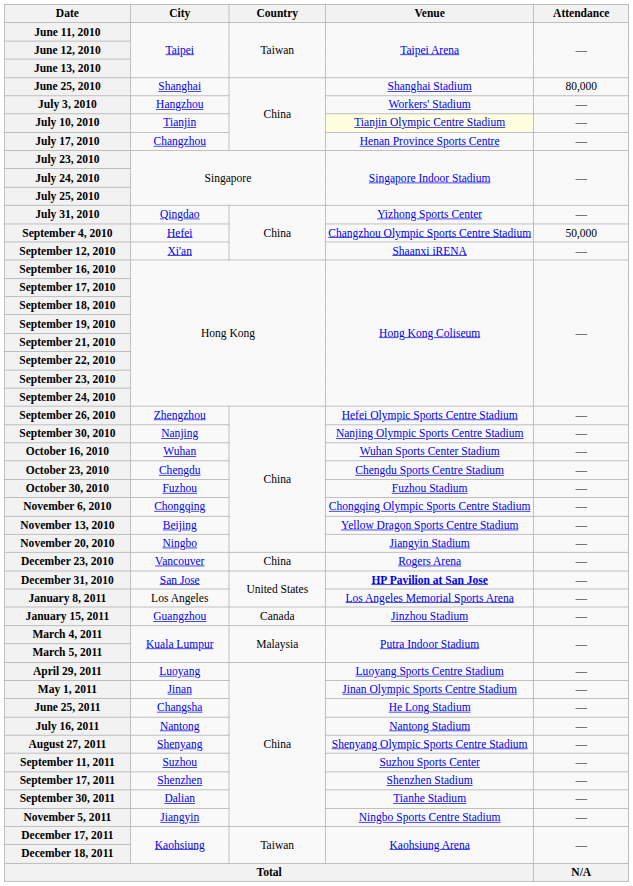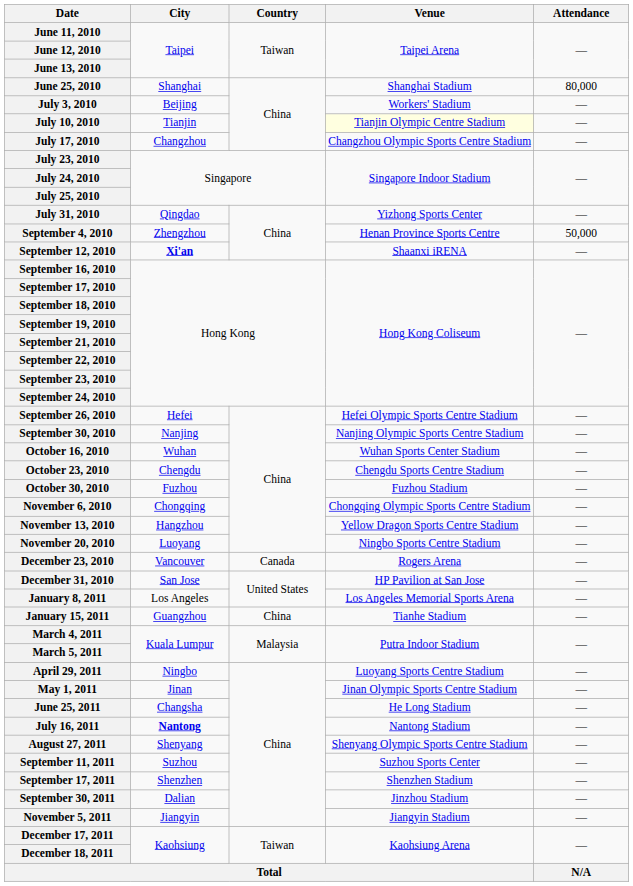 <table class="wikitable plainrowheaders" style="text-align:center;">
 <tr>
 <th scope="col" style="width:12em;">Date</th>
 <th scope="col" style="width:9em;">City</th>
 <th scope="col" style="width:9em;">Country</th>
 <th scope="col" style="width:21em;">Venue</th>
 <th scope="col" style="width:8.5em;">Attendance</th>
 </tr>
 <tr>
 <th scope="row" style="text-align:center">June 11, 2010</th>
 <td rowspan=3><a href='#'>Taipei</a></td>
 <td rowspan=3>Taiwan</td>
 <td rowspan=3><a href='#'>Taipei Arena</a></td>
 <td rowspan="3">—</td>
 </tr>
 <tr>
 <th scope="row" style="text-align:center">June 12, 2010</th>
 </tr>
 <tr>
 <th scope="row" style="text-align:center">June 13, 2010</th>
 </tr>
 <tr>
 <th scope="row" style="text-align:center">June 25, 2010</th>
 <td><a href='#'>Shanghai</a></td>
 <td rowspan=4>China</td>
 <td><a href='#'>Shanghai Stadium</a></td>
 <td>80,000</td>
 </tr>
 <tr>
 <th scope="row" style="text-align:center">July 3, 2010</th>
-<td><a href='#'>Hangzhou</a></td>
+<td><a href='#'>Beijing</a></td>
 <td><a href='#'>Workers' Stadium</a></td>
 <td>—</td>
 </tr>
 <tr>
 <th scope="row" style="text-align:center">July 10, 2010</th>
 <td><a href='#'>Tianjin</a></td>
 <td style="background: lightyellow;"><a href='#'>Tianjin Olympic Centre Stadium</a></td>
 <td>—</td>
 </tr>
 <tr>
 <th scope="row" style="text-align:center">July 17, 2010</th>
 <td><a href='#'>Changzhou</a></td>
-<td><a href='#'>Henan Province Sports Centre</a></td>
+<td><a href='#'>Changzhou Olympic Sports Centre Stadium</a></td>
 <td>—</td>
 </tr>
 <tr>
 <th scope="row" style="text-align:center">July 23, 2010</th>
 <td colspan="2" rowspan="3">Singapore</td>
 <td rowspan=3><a href='#'>Singapore Indoor Stadium</a></td>
 <td rowspan="3">—</td>
 </tr>
 <tr>
 <th scope="row" style="text-align:center">July 24, 2010</th>
 </tr>
 <tr>
 <th scope="row" style="text-align:center">July 25, 2010</th>
 </tr>
 <tr>
 <th scope="row" style="text-align:center">July 31, 2010</th>
 <td><a href='#'>Qingdao</a></td>
 <td rowspan="3">China</td>
 <td><a href='#'>Yizhong Sports Center</a></td>
 <td>—</td>
 </tr>
 <tr>
 <th scope="row" style="text-align:center">September 4, 2010</th>
-<td><a href='#'>Hefei</a></td>
-<td><a href='#'>Changzhou Olympic Sports Centre Stadium</a></td>
+<td><a href='#'>Zhengzhou</a></td>
+<td><a href='#'>Henan Province Sports Centre</a></td>
 <td>50,000</td>
 </tr>
 <tr>
 <th scope="row" style="text-align:center">September 12, 2010</th>
-<td><a href='#'>Xi'an</a></td>
+<td><strong><a href='#'>Xi'an</a></strong></td>
 <td><a href='#'>Shaanxi iRENA</a></td>
 <td>—</td>
 </tr>
 <tr>
 <th scope="row" style="text-align:center">September 16, 2010</th>
 <td colspan="2" rowspan="8">Hong Kong</td>
 <td rowspan=8><a href='#'>Hong Kong Coliseum</a></td>
 <td rowspan="8">—</td>
 </tr>
 <tr>
 <th scope="row" style="text-align:center">September 17, 2010</th>
 </tr>
 <tr>
 <th scope="row" style="text-align:center">September 18, 2010</th>
 </tr>
 <tr>
 <th scope="row" style="text-align:center">September 19, 2010</th>
 </tr>
 <tr>
 <th scope="row" style="text-align:center">September 21, 2010</th>
 </tr>
 <tr>
 <th scope="row" style="text-align:center">September 22, 2010</th>
 </tr>
 <tr>
 <th scope="row" style="text-align:center">September 23, 2010</th>
 </tr>
 <tr>
 <th scope="row" style="text-align:center">September 24, 2010</th>
 </tr>
 <tr>
 <th scope="row" style="text-align:center">September 26, 2010</th>
-<td><a href='#'>Zhengzhou</a></td>
+<td><a href='#'>Hefei</a></td>
 <td rowspan="8">China</td>
 <td><a href='#'>Hefei Olympic Sports Centre Stadium</a></td>
 <td>—</td>
 </tr>
 <tr>
 <th scope="row" style="text-align:center">September 30, 2010</th>
 <td><a href='#'>Nanjing</a></td>
 <td><a href='#'>Nanjing Olympic Sports Centre Stadium</a></td>
 <td>—</td>
 </tr>
 <tr>
 <th scope="row" style="text-align:center">October 16, 2010</th>
 <td><a href='#'>Wuhan</a></td>
 <td><a href='#'>Wuhan Sports Center Stadium</a></td>
 <td>—</td>
 </tr>
 <tr>
 <th scope="row" style="text-align:center">October 23, 2010</th>
 <td><a href='#'>Chengdu</a></td>
 <td><a href='#'>Chengdu Sports Centre Stadium</a></td>
 <td>—</td>
 </tr>
 <tr>
 <th scope="row" style="text-align:center">October 30, 2010</th>
 <td><a href='#'>Fuzhou</a></td>
 <td><a href='#'>Fuzhou Stadium</a></td>
 <td>—</td>
 </tr>
 <tr>
 <th scope="row" style="text-align:center">November 6, 2010</th>
 <td><a href='#'>Chongqing</a></td>
 <td><a href='#'>Chongqing Olympic Sports Centre Stadium</a></td>
 <td>—</td>
 </tr>
 <tr>
 <th scope="row" style="text-align:center">November 13, 2010</th>
-<td><a href='#'>Beijing</a></td>
+<td><a href='#'>Hangzhou</a></td>
 <td><a href='#'>Yellow Dragon Sports Centre Stadium</a></td>
 <td>—</td>
 </tr>
 <tr>
 <th scope="row" style="text-align:center">November 20, 2010</th>
-<td><a href='#'>Ningbo</a></td>
-<td><a href='#'>Jiangyin Stadium</a></td>
+<td><a href='#'>Luoyang</a></td>
+<td><a href='#'>Ningbo Sports Centre Stadium</a></td>
 <td>—</td>
 </tr>
 <tr>
 <th scope="row" style="text-align:center">December 23, 2010</th>
 <td><a href='#'>Vancouver</a></td>
-<td>China</td>
+<td>Canada</td>
 <td><a href='#'>Rogers Arena</a></td>
 <td>—</td>
 </tr>
 <tr>
 <th scope="row" style="text-align:center">December 31, 2010</th>
 <td><a href='#'>San Jose</a></td>
 <td rowspan=2>United States</td>
-<td><strong><a href='#'>HP Pavilion at San Jose</a></strong></td>
+<td><a href='#'>HP Pavilion at San Jose</a></td>
 <td>—</td>
 </tr>
 <tr>
 <th scope="row" style="text-align:center">January 8, 2011</th>
 <td>Los Angeles</td>
 <td><a href='#'>Los Angeles Memorial Sports Arena</a></td>
 <td>—</td>
 </tr>
 <tr>
 <th scope="row" style="text-align:center">January 15, 2011</th>
 <td><a href='#'>Guangzhou</a></td>
-<td>Canada</td>
-<td><a href='#'>Jinzhou Stadium</a></td>
+<td>China</td>
+<td><a href='#'>Tianhe Stadium</a></td>
 <td>—</td>
 </tr>
 <tr>
 <th scope="row" style="text-align:center">March 4, 2011</th>
 <td rowspan=2><a href='#'>Kuala Lumpur</a></td>
 <td rowspan=2>Malaysia</td>
 <td rowspan=2><a href='#'>Putra Indoor Stadium</a></td>
 <td rowspan="2">—</td>
 </tr>
 <tr>
 <th scope="row" style="text-align:center">March 5, 2011</th>
 </tr>
 <tr>
 <th scope="row" style="text-align:center">April 29, 2011</th>
-<td><a href='#'>Luoyang</a></td>
+<td><a href='#'>Ningbo</a></td>
 <td rowspan="9">China</td>
 <td><a href='#'>Luoyang Sports Centre Stadium</a></td>
 <td>—</td>
 </tr>
 <tr>
 <th scope="row" style="text-align:center">May 1, 2011</th>
 <td><a href='#'>Jinan</a></td>
 <td><a href='#'>Jinan Olympic Sports Centre Stadium</a></td>
 <td>—</td>
 </tr>
 <tr>
 <th scope="row" style="text-align:center">June 25, 2011</th>
 <td><a href='#'>Changsha</a></td>
 <td><a href='#'>He Long Stadium</a></td>
 <td>—</td>
 </tr>
 <tr>
 <th scope="row" style="text-align:center">July 16, 2011</th>
-<td><a href='#'>Nantong</a></td>
+<td><strong><a href='#'>Nantong</a></strong></td>
 <td><a href='#'>Nantong Stadium</a></td>
 <td>—</td>
 </tr>
 <tr>
 <th scope="row" style="text-align:center">August 27, 2011</th>
 <td><a href='#'>Shenyang</a></td>
 <td><a href='#'>Shenyang Olympic Sports Centre Stadium</a></td>
 <td>—</td>
 </tr>
 <tr>
 <th scope="row" style="text-align:center">September 11, 2011</th>
 <td><a href='#'>Suzhou</a></td>
 <td><a href='#'>Suzhou Sports Center</a></td>
 <td>—</td>
 </tr>
 <tr>
 <th scope="row" style="text-align:center">September 17, 2011</th>
 <td><a href='#'>Shenzhen</a></td>
 <td><a href='#'>Shenzhen Stadium</a></td>
 <td>—</td>
 </tr>
 <tr>
 <th scope="row" style="text-align:center">September 30, 2011</th>
 <td><a href='#'>Dalian</a></td>
-<td><a href='#'>Tianhe Stadium</a></td>
+<td><a href='#'>Jinzhou Stadium</a></td>
 <td>—</td>
 </tr>
 <tr>
 <th scope="row" style="text-align:center">November 5, 2011</th>
 <td><a href='#'>Jiangyin</a></td>
-<td><a href='#'>Ningbo Sports Centre Stadium</a></td>
+<td><a href='#'>Jiangyin Stadium</a></td>
 <td>—</td>
 </tr>
 <tr>
 <th scope="row" style="text-align:center">December 17, 2011</th>
 <td rowspan=2><a href='#'>Kaohsiung</a></td>
 <td rowspan=2>Taiwan</td>
 <td rowspan=2><a href='#'>Kaohsiung Arena</a></td>
 <td rowspan="2">—</td>
 </tr>
 <tr>
 <th scope="row" style="text-align:center">December 18, 2011</th>
 </tr>
 <tr>
 <th colspan="4">Total</th>
 <th>N/A</th>
 </tr>
 </table>
